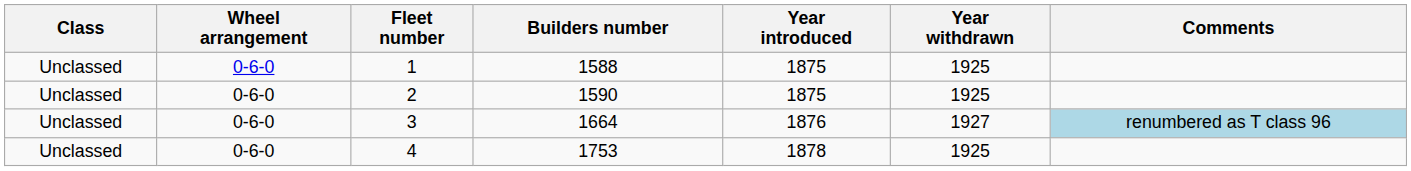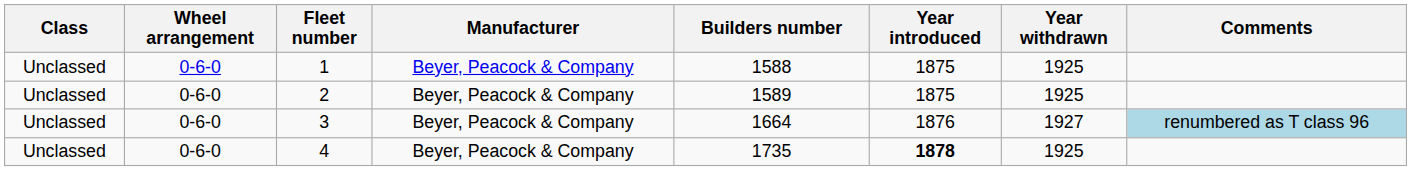 <table class="wikitable" style="text-align:center; width: 100%">
 <tr>
 <th>Class</th>
 <th>Wheel<br>arrangement</th>
 <th>Fleet<br>number</th>
+<th>Manufacturer</th>
 <th>Builders number</th>
 <th>Year<br>introduced</th>
 <th>Year<br>withdrawn</th>
 <th>Comments</th>
 </tr>
 <tr>
 <td>Unclassed<br></td>
 <td><a href='#'>0-6-0</a></td>
 <td>1</td>
+<td><a href='#'>Beyer, Peacock & Company</a></td>
 <td>1588</td>
 <td>1875</td>
 <td>1925</td>
 <td></td>
 </tr>
 <tr>
 <td>Unclassed<br></td>
 <td>0-6-0</td>
 <td>2</td>
-<td>1590</td>
+<td>Beyer, Peacock & Company</td>
+<td>1589</td>
 <td>1875</td>
 <td>1925</td>
 <td></td>
 </tr>
 <tr>
 <td>Unclassed<br></td>
 <td>0-6-0</td>
 <td>3</td>
+<td>Beyer, Peacock & Company</td>
 <td>1664</td>
 <td>1876</td>
 <td>1927</td>
 <td style="background: lightblue;">renumbered as T class 96</td>
 </tr>
 <tr>
 <td>Unclassed<br></td>
 <td>0-6-0</td>
 <td>4</td>
-<td>1753</td>
-<td>1878</td>
+<td>Beyer, Peacock & Company</td>
+<td>1735</td>
+<td><strong>1878</strong></td>
 <td>1925</td>
 <td></td>
 </tr>
 </table>
